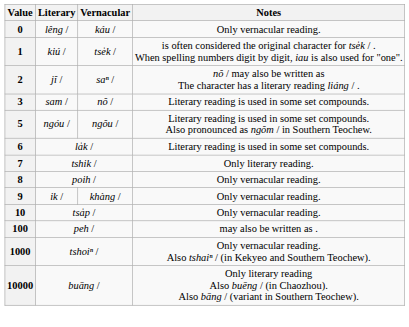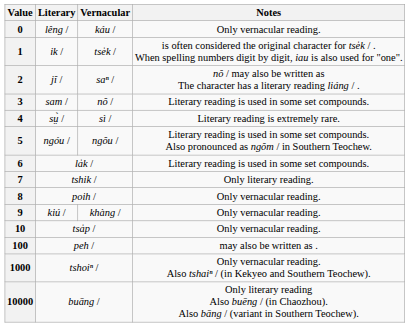 <table class="wikitable" style="text-align:center; margin:1em auto 1em auto">
 <tr>
 <th>Value</th>
 <th>Literary</th>
 <th>Vernacular</th>
 <th>Notes</th>
 </tr>
 <tr>
 <th>0</th>
 <td> <em>lêng</em> / <strong></strong></td>
 <td> <em>káu</em> / <strong></strong></td>
 <td>Only vernacular reading.</td>
 </tr>
 <tr>
 <th>1</th>
-<td> <em>kiú</em> / <strong></strong></td>
+<td> <em>ik</em> / <strong></strong></td>
 <td> <em>tse̍k</em> / <strong></strong></td>
 <td> is often considered the original character for <em>tse̍k</em> / <strong></strong>.<br>When spelling numbers digit by digit, <em>iau</em>  <strong></strong> is also used for "one".</td>
 </tr>
 <tr>
 <th>2</th>
 <td> <em>jĭ</em> / <strong></strong></td>
 <td> <em>saⁿ</em> / <strong></strong></td>
 <td> <em>nŏ</em> / <strong></strong> may also be written as <br>The character  has a literary reading <em>liáng</em> / <strong></strong>.</td>
 </tr>
 <tr>
 <th>3</th>
 <td> <em>sam</em> / <strong></strong></td>
 <td> <em>nŏ</em> / <strong></strong></td>
 <td>Literary reading is used in some set compounds.</td>
+</tr>
+<tr>
+<th>4</th>
+<td> <em>sṳ̀</em> / <strong></strong></td>
+<td> <em>sì</em> / <strong></strong></td>
+<td>Literary reading is extremely rare.</td>
 </tr>
 <tr>
 <th>5</th>
 <td> <em>ngóu</em> / <strong></strong></td>
 <td> <em>ngŏu</em> / <strong></strong></td>
 <td>Literary reading is used in some set compounds.<br>Also pronounced as <em>ngŏm</em> / <strong></strong> in Southern Teochew.</td>
 </tr>
 <tr>
 <th>6</th>
 <td colspan="2"> <em>la̍k</em> / <strong></strong></td>
 <td>Literary reading is used in some set compounds.</td>
 </tr>
 <tr>
 <th>7</th>
 <td colspan="2"> <em>tshik</em> / <strong></strong></td>
 <td>Only literary reading.</td>
 </tr>
 <tr>
 <th>8</th>
 <td colspan="2"> <em>poih</em> / <strong></strong></td>
 <td>Only vernacular reading.</td>
 </tr>
 <tr>
 <th>9</th>
-<td> <em>ik</em> / <strong></strong></td>
+<td> <em>kiú</em> / <strong></strong></td>
 <td> <em>khàng</em> / <strong></strong></td>
 <td>Only vernacular reading.</td>
 </tr>
 <tr>
 <th>10</th>
 <td colspan="2"> <em>tsa̍p</em> / <strong></strong></td>
 <td>Only vernacular reading.</td>
 </tr>
 <tr>
 <th>100</th>
 <td colspan="2"> <em>peh</em> / <strong></strong></td>
 <td> may also be written as .</td>
 </tr>
 <tr>
 <th>1000</th>
 <td colspan="2"> <em>tshoiⁿ</em> / <strong></strong></td>
 <td>Only vernacular reading.<br>Also <em>tshaiⁿ</em> / <strong></strong> (in Kekyeo and Southern Teochew).</td>
 </tr>
 <tr>
 <th>10000</th>
 <td colspan="2"> <em>buāng</em> / <strong></strong></td>
 <td>Only literary reading<br>Also <em>buēng</em> / <strong></strong> (in Chaozhou).<br>Also <em>bāng</em> / <strong></strong> (variant in Southern Teochew).</td>
 </tr>
 </table>
